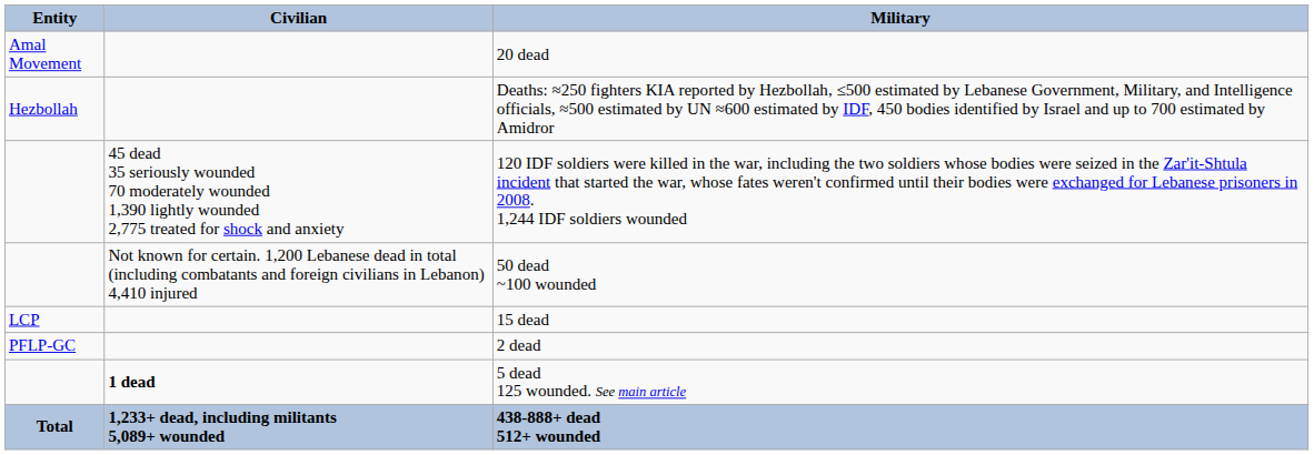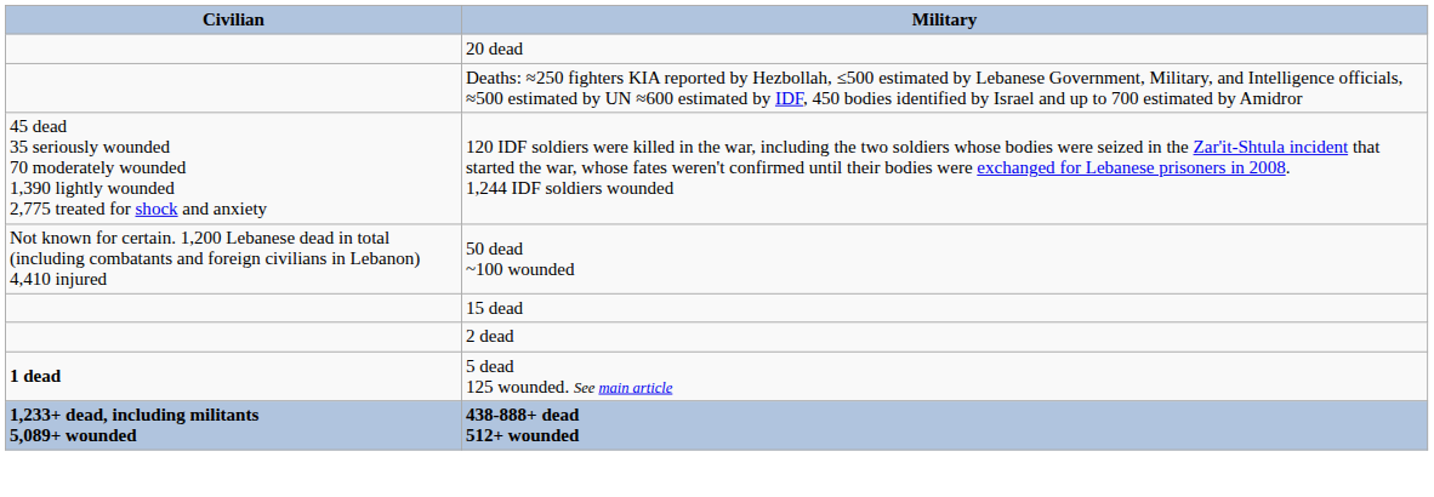 <table class="wikitable" align="center">
 <tr>
-<th style="background:#B0C4DE; color:black">Entity</th>
 <th style="background:#B0C4DE; color:black">Civilian</th>
 <th style="background:#B0C4DE; color:blck">Military</th>
 </tr>
 <tr>
-<td> <a href='#'>Amal Movement</a></td>
 <td></td>
 <td>20 dead</td>
 </tr>
 <tr>
-<td><a href='#'>Hezbollah</a></td>
 <td></td>
 <td>Deaths: ≈250 fighters KIA reported by Hezbollah, ≤500 estimated by Lebanese Government, Military, and Intelligence officials, ≈500 estimated by UN ≈600 estimated by <a href='#'>IDF</a>, 450 bodies identified by Israel and up to 700 estimated by Amidror</td>
 </tr>
 <tr>
-<td></td>
 <td>45 dead<br>35 seriously wounded<br>70 moderately wounded<br>1,390 lightly wounded<br>2,775 treated for <a href='#'>shock</a> and anxiety</td>
 <td>120 IDF soldiers were killed in the war, including the two soldiers whose bodies were seized in the <a href='#'>Zar'it-Shtula incident</a> that started the war, whose fates weren't confirmed until their bodies were <a href='#'>exchanged for Lebanese prisoners in 2008</a>.<br>1,244 IDF soldiers wounded</td>
 </tr>
 <tr>
-<td></td>
 <td>Not known for certain. 1,200 Lebanese dead in total (including combatants and foreign civilians in Lebanon)<br>4,410 injured</td>
 <td>50 dead<br>~100 wounded</td>
 </tr>
 <tr>
-<td> <a href='#'>LCP</a></td>
 <td></td>
 <td>15 dead</td>
 </tr>
 <tr>
-<td> <a href='#'>PFLP-GC</a></td>
 <td></td>
 <td>2 dead</td>
 </tr>
 <tr>
-<td></td>
 <td><strong>1 dead</strong></td>
 <td>5 dead<br>125 wounded. <small><em>See <a href='#'>main article</a></em></small></td>
 </tr>
 <tr>
-<th align="left" style="background:#B0C4DE; color:black">Total</th>
 <td style="background:#B0C4DE; color:black"><strong>1,233+ dead, including militants <br>5,089+ wounded</strong></td>
 <td style="background:#B0C4DE; color:black"><strong>438-888+ dead<br>512+ wounded</strong></td>
 </tr>
 </table>
